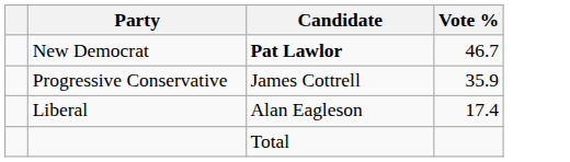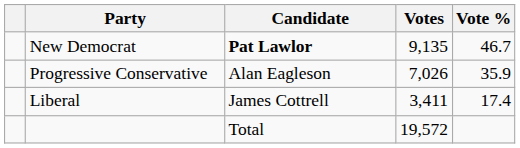 <table class="wikitable">
 <tr>
 <th></th>
 <th scope="col" width="175">Party</th>
 <th scope="col" width="150">Candidate</th>
+<th>Votes</th>
 <th>Vote %</th>
 </tr>
 <tr>
 <td>   </td>
 <td>New Democrat</td>
 <td><strong>Pat Lawlor</strong></td>
+<td align=right>9,135</td>
 <td align=right>46.7</td>
 </tr>
 <tr |>
 <td>   </td>
 <td>Progressive Conservative</td>
-<td>James Cottrell</td>
+<td>Alan Eagleson</td>
+<td align=right>7,026</td>
 <td align=right>35.9</td>
 </tr>
 <tr>
 <td>   </td>
 <td>Liberal</td>
-<td>Alan Eagleson</td>
+<td>James Cottrell</td>
+<td align=right>3,411</td>
 <td align=right>17.4</td>
 </tr>
 <tr>
 <td></td>
 <td></td>
 <td>Total</td>
+<td align=right>19,572</td>
 <td></td>
 </tr>
 </table>
